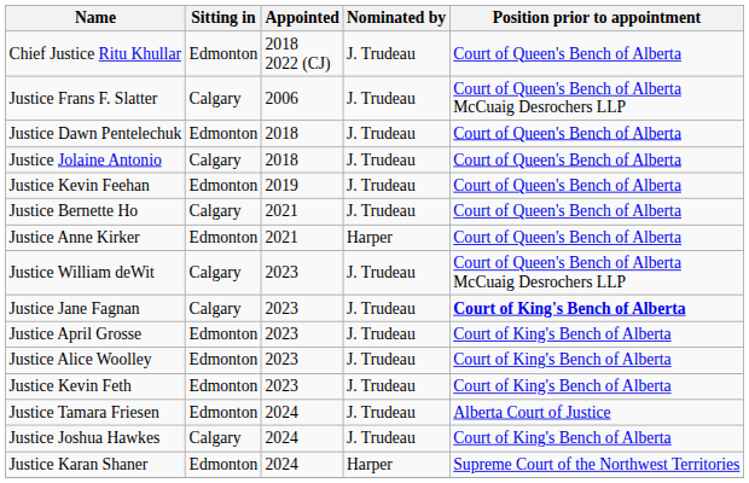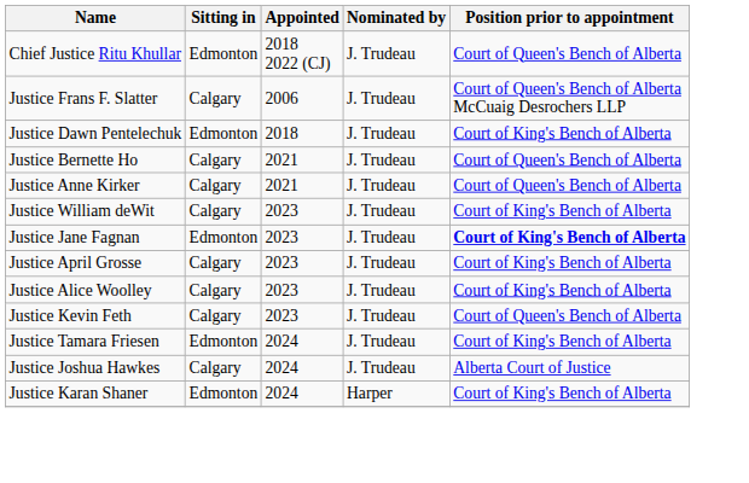 <table class="wikitable sortable">
 <tr>
 <th>Name</th>
 <th>Sitting in</th>
 <th>Appointed</th>
 <th>Nominated by</th>
 <th>Position prior to appointment</th>
 </tr>
 <tr>
 <td>Chief Justice <a href='#'>Ritu Khullar</a></td>
 <td>Edmonton</td>
 <td>2018 <br> 2022 (CJ)</td>
 <td>J. Trudeau</td>
 <td><a href='#'>Court of Queen's Bench of Alberta</a></td>
 </tr>
 <tr>
 <td>Justice Frans F. Slatter</td>
 <td>Calgary</td>
 <td>2006</td>
 <td>J. Trudeau</td>
 <td><a href='#'>Court of Queen's Bench of Alberta</a><br>McCuaig Desrochers LLP</td>
 </tr>
 <tr>
 <td>Justice Dawn Pentelechuk</td>
 <td>Edmonton</td>
 <td>2018</td>
 <td>J. Trudeau</td>
-<td><a href='#'>Court of Queen's Bench of Alberta</a></td>
-</tr>
-<tr>
-<td>Justice <a href='#'>Jolaine Antonio</a></td>
-<td>Calgary</td>
-<td>2018</td>
-<td>J. Trudeau</td>
-<td><a href='#'>Court of Queen's Bench of Alberta</a></td>
-</tr>
-<tr>
-<td>Justice Kevin Feehan</td>
-<td>Edmonton</td>
-<td>2019</td>
-<td>J. Trudeau</td>
-<td><a href='#'>Court of Queen's Bench of Alberta</a></td>
+<td><a href='#'>Court of King's Bench of Alberta</a></td>
 </tr>
 <tr>
 <td>Justice Bernette Ho</td>
 <td>Calgary</td>
 <td>2021</td>
 <td>J. Trudeau</td>
 <td><a href='#'>Court of Queen's Bench of Alberta</a></td>
 </tr>
 <tr>
 <td>Justice Anne Kirker</td>
-<td>Edmonton</td>
+<td>Calgary</td>
 <td>2021</td>
-<td>Harper</td>
+<td>J. Trudeau</td>
 <td><a href='#'>Court of Queen's Bench of Alberta</a></td>
 </tr>
 <tr>
 <td>Justice William deWit</td>
 <td>Calgary</td>
 <td>2023</td>
 <td>J. Trudeau</td>
-<td><a href='#'>Court of Queen's Bench of Alberta</a><br>McCuaig Desrochers LLP</td>
+<td><a href='#'>Court of King's Bench of Alberta</a></td>
 </tr>
 <tr>
 <td>Justice Jane Fagnan</td>
-<td>Calgary</td>
+<td>Edmonton</td>
 <td>2023</td>
 <td>J. Trudeau</td>
 <td><strong><a href='#'>Court of King's Bench of Alberta</a></strong></td>
 </tr>
 <tr>
 <td>Justice April Grosse</td>
-<td>Edmonton</td>
+<td>Calgary</td>
 <td>2023</td>
 <td>J. Trudeau</td>
 <td><a href='#'>Court of King's Bench of Alberta</a></td>
 </tr>
 <tr>
 <td>Justice Alice Woolley</td>
-<td>Edmonton</td>
+<td>Calgary</td>
 <td>2023</td>
 <td>J. Trudeau</td>
 <td><a href='#'>Court of King's Bench of Alberta</a></td>
 </tr>
 <tr>
 <td>Justice Kevin Feth</td>
-<td>Edmonton</td>
+<td>Calgary</td>
 <td>2023</td>
 <td>J. Trudeau</td>
-<td><a href='#'>Court of King's Bench of Alberta</a></td>
+<td><a href='#'>Court of Queen's Bench of Alberta</a></td>
 </tr>
 <tr>
 <td>Justice Tamara Friesen</td>
 <td>Edmonton</td>
 <td>2024</td>
 <td>J. Trudeau</td>
-<td><a href='#'>Alberta Court of Justice</a></td>
+<td><a href='#'>Court of King's Bench of Alberta</a></td>
 </tr>
 <tr>
 <td>Justice Joshua Hawkes</td>
 <td>Calgary</td>
 <td>2024</td>
 <td>J. Trudeau</td>
-<td><a href='#'>Court of King's Bench of Alberta</a></td>
+<td><a href='#'>Alberta Court of Justice</a></td>
 </tr>
 <tr>
 <td>Justice Karan Shaner</td>
 <td>Edmonton</td>
 <td>2024</td>
 <td>Harper</td>
-<td><a href='#'>Supreme Court of the Northwest Territories</a></td>
+<td><a href='#'>Court of King's Bench of Alberta</a></td>
 </tr>
 <tr>
 </tr>
 </table>
